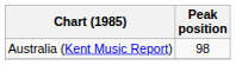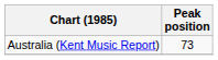 <table class="wikitable sortable">
 <tr>
 <th>Chart (1985)</th>
 <th>Peak<br>position</th>
 </tr>
 <tr>
 <td>Australia (<a href='#'>Kent Music Report</a>)</td>
-<td style="text-align:center;">98</td>
+<td style="text-align:center;">73</td>
 </tr>
 <tr>
 </tr>
 <tr>
 </tr>
 <tr>
 </tr>
 <tr>
 </tr>
 </table>
